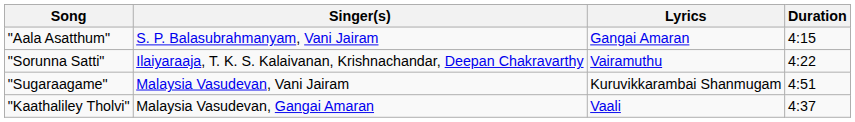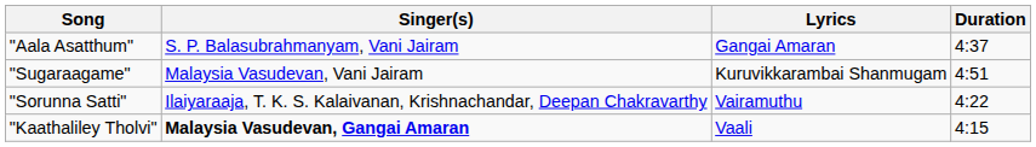 <table class="wikitable" style="font-size:95%;">
 <tr>
 <th>Song</th>
 <th>Singer(s)</th>
 <th>Lyrics</th>
 <th>Duration</th>
 </tr>
 <tr>
 <td>"Aala Asatthum"</td>
 <td><a href='#'>S. P. Balasubrahmanyam</a>, <a href='#'>Vani Jairam</a></td>
 <td><a href='#'>Gangai Amaran</a></td>
-<td>4:15</td>
+<td>4:37</td>
+</tr>
+<tr>
+<td>"Sugaraagame"</td>
+<td><a href='#'>Malaysia Vasudevan</a>, Vani Jairam</td>
+<td>Kuruvikkarambai Shanmugam</td>
+<td>4:51</td>
 </tr>
 <tr>
 <td>"Sorunna Satti"</td>
 <td><a href='#'>Ilaiyaraaja</a>, T. K. S. Kalaivanan, Krishnachandar, <a href='#'>Deepan Chakravarthy</a></td>
 <td><a href='#'>Vairamuthu</a></td>
 <td>4:22</td>
 </tr>
 <tr>
-<td>"Sugaraagame"</td>
-<td><a href='#'>Malaysia Vasudevan</a>, Vani Jairam</td>
-<td>Kuruvikkarambai Shanmugam</td>
-<td>4:51</td>
-</tr>
-<tr>
 <td>"Kaathaliley Tholvi"</td>
-<td>Malaysia Vasudevan, <a href='#'>Gangai Amaran</a></td>
+<td><strong>Malaysia Vasudevan, <a href='#'>Gangai Amaran</a></strong></td>
 <td><a href='#'>Vaali</a></td>
-<td>4:37</td>
+<td>4:15</td>
 </tr>
 </table>
